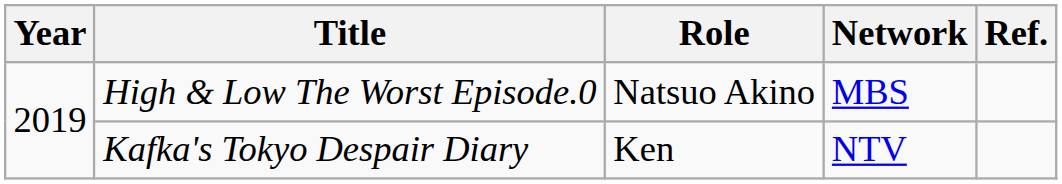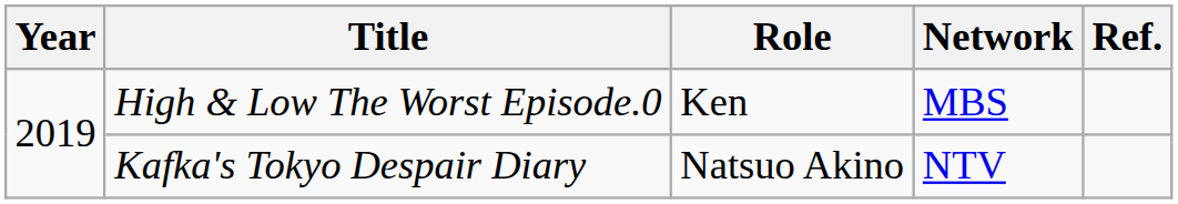 <table class="wikitable">
 <tr>
 <th>Year</th>
 <th>Title</th>
 <th>Role</th>
 <th>Network</th>
 <th>Ref.</th>
 </tr>
 <tr>
 <td rowspan="2">2019</td>
 <td><em>High & Low The Worst Episode.0</em></td>
-<td>Natsuo Akino</td>
+<td>Ken</td>
 <td><a href='#'>MBS</a></td>
 <td></td>
 </tr>
 <tr>
 <td><em>Kafka's Tokyo Despair Diary</em></td>
-<td>Ken</td>
+<td>Natsuo Akino</td>
 <td><a href='#'>NTV</a></td>
 <td></td>
 </tr>
 </table>
